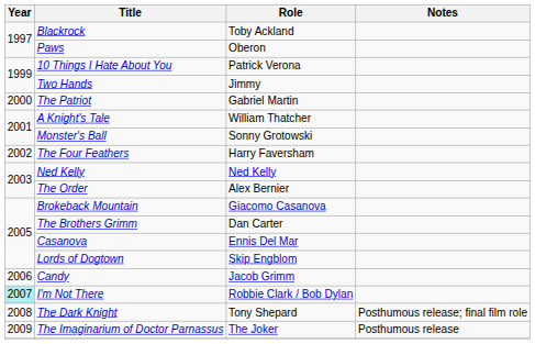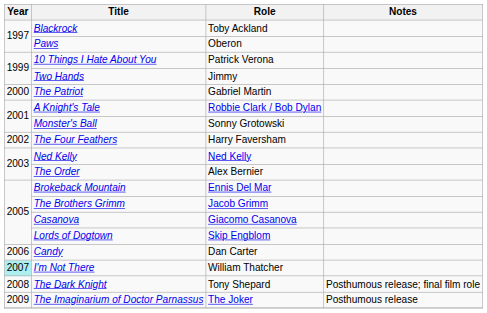 <table class="wikitable sortable">
 <tr>
 <th>Year</th>
 <th>Title</th>
 <th>Role</th>
 <th class="unsortable">Notes</th>
 </tr>
 <tr>
 <td rowspan="2">1997</td>
 <td><em><a href='#'>Blackrock</a></em></td>
 <td>Toby Ackland</td>
 <td></td>
 </tr>
 <tr>
 <td><em><a href='#'>Paws</a></em></td>
 <td>Oberon</td>
 <td></td>
 </tr>
 <tr>
 <td rowspan="2">1999</td>
 <td><em><a href='#'>10 Things I Hate About You</a></em></td>
 <td>Patrick Verona</td>
 <td></td>
 </tr>
 <tr>
 <td><em><a href='#'>Two Hands</a></em></td>
 <td>Jimmy</td>
 <td></td>
 </tr>
 <tr>
 <td>2000</td>
 <td><em><a href='#'>The Patriot</a></em></td>
 <td>Gabriel Martin</td>
 <td></td>
 </tr>
 <tr>
 <td rowspan="2">2001</td>
 <td><em><a href='#'>A Knight's Tale</a></em></td>
-<td>William Thatcher</td>
+<td><a href='#'>Robbie Clark / Bob Dylan</a></td>
 <td></td>
 </tr>
 <tr>
 <td><em><a href='#'>Monster's Ball</a></em></td>
 <td>Sonny Grotowski</td>
 <td></td>
 </tr>
 <tr>
 <td>2002</td>
 <td><em><a href='#'>The Four Feathers</a></em></td>
 <td>Harry Faversham</td>
 <td></td>
 </tr>
 <tr>
 <td rowspan="2">2003</td>
 <td><em><a href='#'>Ned Kelly</a></em></td>
 <td><a href='#'>Ned Kelly</a></td>
 <td></td>
 </tr>
 <tr>
 <td><em><a href='#'>The Order</a></em></td>
 <td>Alex Bernier</td>
 <td></td>
 </tr>
 <tr>
 <td rowspan="4">2005</td>
 <td><em><a href='#'>Brokeback Mountain</a></em></td>
-<td><a href='#'>Giacomo Casanova</a></td>
+<td><a href='#'>Ennis Del Mar</a></td>
 <td></td>
 </tr>
 <tr>
 <td><em><a href='#'>The Brothers Grimm</a></em></td>
-<td>Dan Carter</td>
+<td><a href='#'>Jacob Grimm</a></td>
 <td></td>
 </tr>
 <tr>
 <td><em><a href='#'>Casanova</a></em></td>
-<td><a href='#'>Ennis Del Mar</a></td>
+<td><a href='#'>Giacomo Casanova</a></td>
 <td></td>
 </tr>
 <tr>
 <td><em><a href='#'>Lords of Dogtown</a></em></td>
 <td><a href='#'>Skip Engblom</a></td>
 <td></td>
 </tr>
 <tr>
 <td>2006</td>
 <td><em><a href='#'>Candy</a></em></td>
-<td><a href='#'>Jacob Grimm</a></td>
+<td>Dan Carter</td>
 <td></td>
 </tr>
 <tr>
 <td style="background: paleturquoise;">2007</td>
 <td><em><a href='#'>I'm Not There</a></em></td>
-<td><a href='#'>Robbie Clark / Bob Dylan</a></td>
+<td>William Thatcher</td>
 <td></td>
 </tr>
 <tr>
 <td>2008</td>
 <td><em><a href='#'>The Dark Knight</a></em></td>
 <td>Tony Shepard</td>
 <td>Posthumous release; final film role</td>
 </tr>
 <tr>
 <td>2009</td>
 <td><em><a href='#'>The Imaginarium of Doctor Parnassus</a></em></td>
 <td><a href='#'>The Joker</a></td>
 <td>Posthumous release</td>
 </tr>
 <tr>
 </tr>
 </table>
